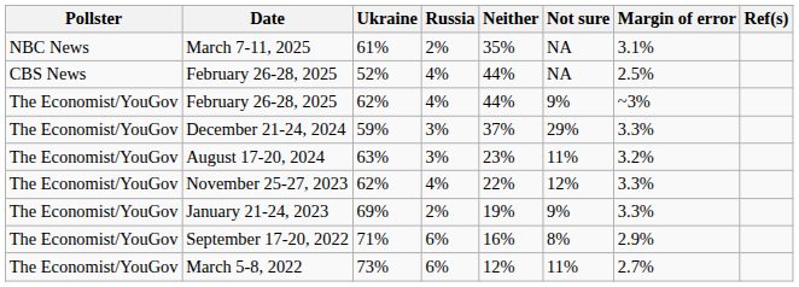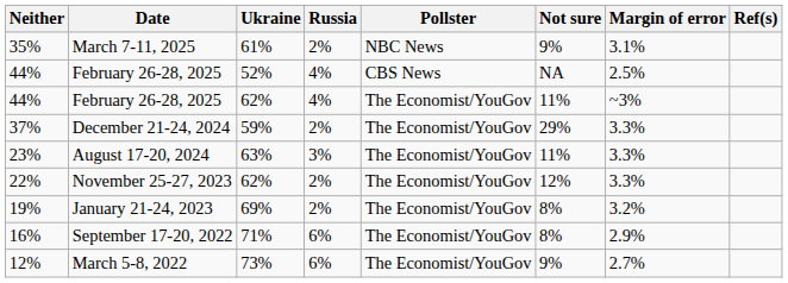 <table class="wikitable sortable mw-collapsible mw-collapsed">
 <tr>
-<th>Pollster</th>
+<th>Neither</th>
 <th>Date</th>
 <th>Ukraine</th>
 <th>Russia</th>
-<th>Neither</th>
+<th>Pollster</th>
 <th>Not sure</th>
 <th>Margin of error</th>
 <th>Ref(s)</th>
 </tr>
 <tr>
-<td>NBC News</td>
+<td>35%</td>
 <td>March 7-11, 2025</td>
 <td>61%</td>
 <td>2%</td>
-<td>35%</td>
-<td>NA</td>
+<td>NBC News</td>
+<td>9%</td>
 <td>3.1%</td>
 <td></td>
 </tr>
 <tr>
-<td>CBS News</td>
+<td>44%</td>
 <td>February 26-28, 2025</td>
 <td>52%</td>
 <td>4%</td>
-<td>44%</td>
+<td>CBS News</td>
 <td>NA</td>
 <td>2.5%</td>
 <td></td>
 </tr>
 <tr>
-<td>The Economist/YouGov</td>
+<td>44%</td>
 <td>February 26-28, 2025</td>
 <td>62%</td>
 <td>4%</td>
-<td>44%</td>
-<td>9%</td>
+<td>The Economist/YouGov</td>
+<td>11%</td>
 <td>~3%</td>
 <td></td>
 </tr>
 <tr>
-<td>The Economist/YouGov</td>
+<td>37%</td>
 <td>December 21-24, 2024</td>
 <td>59%</td>
-<td>3%</td>
-<td>37%</td>
+<td>2%</td>
+<td>The Economist/YouGov</td>
 <td>29%</td>
 <td>3.3%</td>
 <td></td>
 </tr>
 <tr>
-<td>The Economist/YouGov</td>
+<td>23%</td>
 <td>August 17-20, 2024</td>
 <td>63%</td>
 <td>3%</td>
-<td>23%</td>
+<td>The Economist/YouGov</td>
 <td>11%</td>
-<td>3.2%</td>
+<td>3.3%</td>
 <td></td>
 </tr>
 <tr>
-<td>The Economist/YouGov</td>
+<td>22%</td>
 <td>November 25-27, 2023</td>
 <td>62%</td>
-<td>4%</td>
-<td>22%</td>
+<td>2%</td>
+<td>The Economist/YouGov</td>
 <td>12%</td>
 <td>3.3%</td>
 <td></td>
 </tr>
 <tr>
-<td>The Economist/YouGov</td>
+<td>19%</td>
 <td>January 21-24, 2023</td>
 <td>69%</td>
 <td>2%</td>
-<td>19%</td>
-<td>9%</td>
-<td>3.3%</td>
+<td>The Economist/YouGov</td>
+<td>8%</td>
+<td>3.2%</td>
 <td></td>
 </tr>
 <tr>
-<td>The Economist/YouGov</td>
+<td>16%</td>
 <td>September 17-20, 2022</td>
 <td>71%</td>
 <td>6%</td>
-<td>16%</td>
+<td>The Economist/YouGov</td>
 <td>8%</td>
 <td>2.9%</td>
 <td></td>
 </tr>
 <tr>
-<td>The Economist/YouGov</td>
+<td>12%</td>
 <td>March 5-8, 2022</td>
 <td>73%</td>
 <td>6%</td>
-<td>12%</td>
-<td>11%</td>
+<td>The Economist/YouGov</td>
+<td>9%</td>
 <td>2.7%</td>
 <td></td>
 </tr>
 </table>
